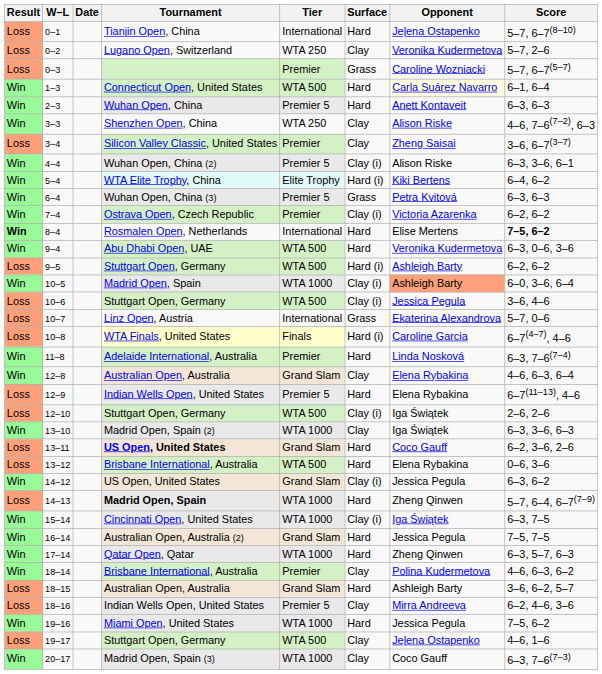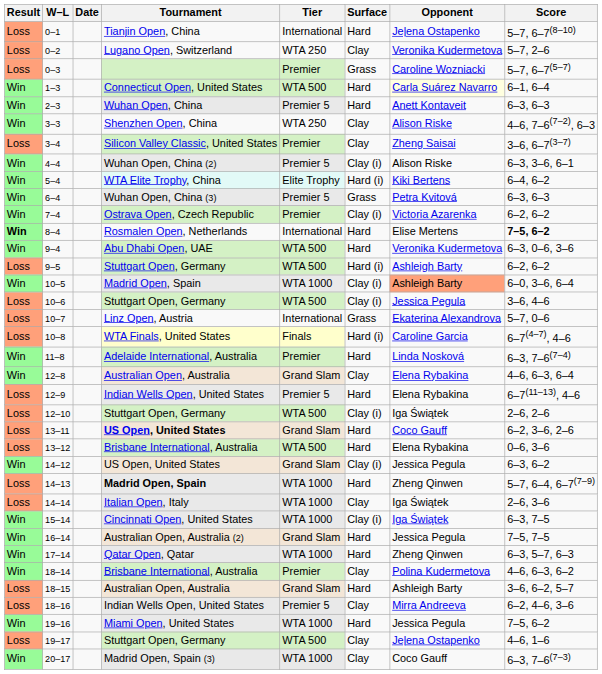 <table class="sortable wikitable nowrap">
 <tr>
 <th>Result</th>
 <th class=unsortable>W–L</th>
 <th>Date</th>
 <th>Tournament</th>
 <th>Tier</th>
 <th>Surface</th>
 <th>Opponent</th>
 <th class=unsortable>Score</th>
 </tr>
 <tr>
 <td style=background:#ffa07a>Loss</td>
 <td><small>0–1</small></td>
 <td><a href='#'></a></td>
 <td><a href='#'>Tianjin Open</a>, China</td>
 <td>International</td>
 <td>Hard</td>
 <td> <a href='#'>Jeļena Ostapenko</a></td>
 <td>5–7, 6–7<sup>(8–10)</sup></td>
 </tr>
 <tr>
 <td style=background:#ffa07a>Loss</td>
 <td><small>0–2</small></td>
 <td><a href='#'></a></td>
 <td><a href='#'>Lugano Open</a>, Switzerland</td>
 <td>WTA 250</td>
 <td>Clay</td>
 <td> <a href='#'>Veronika Kudermetova</a></td>
 <td>5–7, 2–6</td>
 </tr>
 <tr>
 <td style=background:#ffa07a>Loss</td>
 <td><small>0–3</small></td>
 <td><a href='#'></a></td>
 <td style=background:#d4f1c5></td>
 <td style=background:#d4f1c5>Premier</td>
 <td>Grass</td>
 <td> <a href='#'>Caroline Wozniacki</a></td>
 <td>5–7, 6–7<sup>(5–7)</sup></td>
 </tr>
 <tr>
 <td style=background:#98fb98>Win</td>
 <td><small>1–3</small></td>
 <td><a href='#'></a></td>
 <td style=background:#d4f1c5><a href='#'>Connecticut Open</a>, United States</td>
 <td style=background:#d4f1c5>WTA 500</td>
 <td>Hard</td>
 <td style="background: lightyellow;"> <a href='#'>Carla Suárez Navarro</a></td>
 <td>6–1, 6–4</td>
 </tr>
 <tr>
 <td style=background:#98fb98>Win</td>
 <td><small>2–3</small></td>
 <td><a href='#'></a></td>
 <td style=background:#e9e9e9><a href='#'>Wuhan Open</a>, China</td>
 <td style=background:#e9e9e9>Premier 5</td>
 <td>Hard</td>
 <td> <a href='#'>Anett Kontaveit</a></td>
 <td>6–3, 6–3</td>
 </tr>
 <tr>
 <td style=background:#98fb98>Win</td>
 <td><small>3–3</small></td>
 <td><a href='#'></a></td>
 <td><a href='#'>Shenzhen Open</a>, China</td>
 <td>WTA 250</td>
 <td>Clay</td>
 <td> <a href='#'>Alison Riske</a></td>
 <td>4–6, 7–6<sup>(7–2)</sup>, 6–3</td>
 </tr>
 <tr>
 <td style=background:#ffa07a>Loss</td>
 <td><small>3–4</small></td>
 <td><a href='#'></a></td>
 <td style=background:#d4f1c5><a href='#'>Silicon Valley Classic</a>, United States</td>
 <td style=background:#d4f1c5>Premier</td>
 <td>Clay</td>
 <td> <a href='#'>Zheng Saisai</a></td>
 <td>3–6, 6–7<sup>(3–7)</sup></td>
 </tr>
 <tr>
 <td style=background:#98fb98>Win</td>
 <td><small>4–4</small></td>
 <td><a href='#'></a></td>
 <td style=background:#e9e9e9>Wuhan Open, China <small>(2)</small></td>
 <td style=background:#e9e9e9>Premier 5</td>
 <td>Clay (i)</td>
 <td> Alison Riske</td>
 <td>6–3, 3–6, 6–1</td>
 </tr>
 <tr>
 <td style=background:#98fb98>Win</td>
 <td><small>5–4</small></td>
 <td><a href='#'></a></td>
 <td style=background:#e2faf7><a href='#'>WTA Elite Trophy</a>, China</td>
 <td style=background:#e2faf7>Elite Trophy</td>
 <td>Hard (i)</td>
 <td> <a href='#'>Kiki Bertens</a></td>
 <td>6–4, 6–2</td>
 </tr>
 <tr>
 <td style=background:#98fb98>Win</td>
 <td><small>6–4</small></td>
 <td><a href='#'></a></td>
 <td style=background:#e9e9e9>Wuhan Open, China <small>(3)</small></td>
 <td style=background:#e9e9e9>Premier 5</td>
 <td>Grass</td>
 <td> <a href='#'>Petra Kvitová</a></td>
 <td>6–3, 6–3</td>
 </tr>
 <tr>
 <td style=background:#98fb98>Win</td>
 <td><small>7–4</small></td>
 <td><a href='#'></a></td>
 <td style=background:#d4f1c5><a href='#'>Ostrava Open</a>, Czech Republic</td>
 <td style=background:#d4f1c5>Premier</td>
 <td>Clay (i)</td>
 <td> <a href='#'>Victoria Azarenka</a></td>
 <td>6–2, 6–2</td>
 </tr>
 <tr>
 <td style=background:#98fb98><strong>Win</strong></td>
 <td><small>8–4</small></td>
 <td><a href='#'></a></td>
 <td><a href='#'>Rosmalen Open</a>, Netherlands</td>
 <td>International</td>
 <td>Hard</td>
 <td> Elise Mertens</td>
 <td><strong>7–5, 6–2</strong></td>
 </tr>
 <tr>
 <td style=background:#98fb98>Win</td>
 <td><small>9–4</small></td>
 <td><a href='#'></a></td>
 <td style=background:#d4f1c5><a href='#'>Abu Dhabi Open</a>, UAE</td>
 <td style=background:#d4f1c5>WTA 500</td>
 <td>Hard</td>
 <td> <a href='#'>Veronika Kudermetova</a></td>
 <td>6–3, 0–6, 3–6</td>
 </tr>
 <tr>
 <td style=background:#ffa07a>Loss</td>
 <td><small>9–5</small></td>
 <td><a href='#'></a></td>
 <td style=background:#d4f1c5><a href='#'>Stuttgart Open</a>, Germany</td>
 <td style=background:#d4f1c5>WTA 500</td>
 <td>Hard (i)</td>
 <td> <a href='#'>Ashleigh Barty</a></td>
 <td>6–2, 6–2</td>
 </tr>
 <tr>
 <td style=background:#98fb98>Win</td>
 <td><small>10–5</small></td>
 <td><a href='#'></a></td>
 <td style=background:#e9e9e9><a href='#'>Madrid Open</a>, Spain</td>
 <td style=background:#e9e9e9>WTA 1000</td>
 <td>Clay (i)</td>
 <td style="background: lightsalmon;"> Ashleigh Barty</td>
 <td>6–0, 3–6, 6–4</td>
 </tr>
 <tr>
 <td style=background:#ffa07a>Loss</td>
 <td><small>10–6</small></td>
 <td><a href='#'></a></td>
 <td style=background:#d4f1c5>Stuttgart Open, Germany</td>
 <td style=background:#d4f1c5>WTA 500</td>
 <td>Clay (i)</td>
 <td> <a href='#'>Jessica Pegula</a></td>
 <td>3–6, 4–6</td>
 </tr>
 <tr>
 <td style=background:#ffa07a>Loss</td>
 <td><small>10–7</small></td>
 <td><a href='#'></a></td>
 <td><a href='#'>Linz Open</a>, Austria</td>
 <td>International</td>
 <td>Grass</td>
 <td> <a href='#'>Ekaterina Alexandrova</a></td>
 <td>5–7, 0–6</td>
 </tr>
 <tr>
 <td style=background:#ffa07a>Loss</td>
 <td><small>10–8</small></td>
 <td><a href='#'></a></td>
 <td style=background:#ffffcc><a href='#'>WTA Finals</a>, United States</td>
 <td style=background:#ffffcc>Finals</td>
 <td>Hard (i)</td>
 <td> <a href='#'>Caroline Garcia</a></td>
 <td>6–7<sup>(4–7)</sup>, 4–6</td>
 </tr>
 <tr>
 <td style=background:#98fb98>Win</td>
 <td><small>11–8</small></td>
 <td><a href='#'></a></td>
 <td style=background:#d4f1c5><a href='#'>Adelaide International</a>, Australia</td>
 <td style=background:#d4f1c5>Premier</td>
 <td>Hard</td>
 <td> <a href='#'>Linda Nosková</a></td>
 <td>6–3, 7–6<sup>(7–4)</sup></td>
 </tr>
 <tr>
 <td style=background:#98fb98>Win</td>
 <td><small>12–8</small></td>
 <td><a href='#'></a></td>
 <td style=background:#f3e6d7><a href='#'>Australian Open</a>, Australia</td>
 <td style=background:#f3e6d7>Grand Slam</td>
 <td>Clay</td>
 <td> <a href='#'>Elena Rybakina</a></td>
 <td>4–6, 6–3, 6–4</td>
 </tr>
 <tr>
 <td style=background:#ffa07a>Loss</td>
 <td><small>12–9</small></td>
 <td><a href='#'></a></td>
 <td style=background:#e9e9e9><a href='#'>Indian Wells Open</a>, United States</td>
 <td style=background:#e9e9e9>Premier 5</td>
 <td>Hard</td>
 <td> Elena Rybakina</td>
 <td>6–7<sup>(11–13)</sup>, 4–6</td>
 </tr>
 <tr>
 <td style=background:#ffa07a>Loss</td>
 <td><small>12–10</small></td>
 <td><a href='#'></a></td>
 <td style=background:#d4f1c5>Stuttgart Open, Germany</td>
 <td style=background:#d4f1c5>WTA 500</td>
 <td>Clay (i)</td>
 <td> Iga Świątek</td>
 <td>2–6, 2–6</td>
 </tr>
 <tr>
-<td style=background:#98fb98>Win</td>
-<td><small>13–10</small></td>
-<td><a href='#'></a></td>
-<td style=background:#e9e9e9>Madrid Open, Spain <small>(2)</small></td>
-<td style=background:#e9e9e9>WTA 1000</td>
-<td>Clay</td>
-<td> Iga Świątek</td>
-<td>6–3, 3–6, 6–3</td>
-</tr>
-<tr>
 <td style=background:#ffa07a>Loss</td>
 <td><small>13–11</small></td>
 <td><a href='#'></a></td>
 <td style=background:#f3e6d7><strong><a href='#'>US Open</a>, United States</strong></td>
 <td style=background:#f3e6d7>Grand Slam</td>
 <td>Hard</td>
 <td> <a href='#'>Coco Gauff</a></td>
 <td>6–2, 3–6, 2–6</td>
 </tr>
 <tr>
 <td style=background:#ffa07a>Loss</td>
 <td><small>13–12</small></td>
 <td><a href='#'></a></td>
 <td style=background:#d4f1c5><a href='#'>Brisbane International</a>, Australia</td>
 <td style=background:#d4f1c5>WTA 500</td>
 <td>Hard</td>
 <td> Elena Rybakina</td>
 <td>0–6, 3–6</td>
 </tr>
 <tr>
 <td style=background:#98fb98>Win</td>
 <td><small>14–12</small></td>
 <td><a href='#'></a></td>
 <td style=background:#f3e6d7>US Open, United States</td>
 <td style=background:#f3e6d7>Grand Slam</td>
 <td>Clay (i)</td>
 <td> Jessica Pegula</td>
 <td>6–3, 6–2</td>
 </tr>
 <tr>
 <td style=background:#ffa07a>Loss</td>
 <td><small>14–13</small></td>
 <td><a href='#'></a></td>
 <td style=background:#e9e9e9><strong>Madrid Open, Spain</strong></td>
 <td style=background:#e9e9e9>WTA 1000</td>
 <td>Hard</td>
 <td> Zheng Qinwen</td>
 <td>5–7, 6–4, 6–7<sup>(7–9)</sup></td>
+</tr>
+<tr>
+<td style=background:#ffa07a>Loss</td>
+<td><small>14–14</small></td>
+<td><a href='#'></a></td>
+<td bgcolor=e9e9e9><a href='#'>Italian Open</a>, Italy</td>
+<td bgcolor=e9e9e9>WTA 1000</td>
+<td>Clay</td>
+<td> Iga Świątek</td>
+<td>2–6, 3–6</td>
 </tr>
 <tr>
 <td style=background:#98fb98>Win</td>
 <td><small>15–14</small></td>
 <td><a href='#'></a></td>
 <td bgcolor=e9e9e9><a href='#'>Cincinnati Open</a>, United States</td>
 <td bgcolor=e9e9e9>WTA 1000</td>
 <td>Clay (i)</td>
 <td> <a href='#'>Iga Świątek</a></td>
 <td>6–3, 7–5</td>
 </tr>
 <tr>
 <td style=background:#98fb98>Win</td>
 <td><small>16–14</small></td>
 <td><a href='#'></a></td>
 <td style=background:#f3e6d7>Australian Open, Australia <small>(2)</small></td>
 <td style=background:#f3e6d7>Grand Slam</td>
 <td>Hard</td>
 <td> Jessica Pegula</td>
 <td>7–5, 7–5</td>
 </tr>
 <tr>
 <td style=background:#98fb98>Win</td>
 <td><small>17–14</small></td>
 <td><a href='#'></a></td>
 <td style=background:#e9e9e9><a href='#'>Qatar Open</a>, Qatar</td>
 <td style=background:#e9e9e9>WTA 1000</td>
 <td>Hard</td>
 <td> Zheng Qinwen</td>
 <td>6–3, 5–7, 6–3</td>
 </tr>
 <tr>
 <td style=background:#98fb98>Win</td>
 <td><small>18–14</small></td>
 <td><a href='#'></a></td>
 <td style=background:#d4f1c5><a href='#'>Brisbane International</a>, Australia</td>
 <td style=background:#d4f1c5>Premier</td>
 <td>Clay</td>
 <td> <a href='#'>Polina Kudermetova</a></td>
 <td>4–6, 6–3, 6–2</td>
 </tr>
 <tr>
 <td style=background:#ffa07a>Loss</td>
 <td><small>18–15</small></td>
 <td><a href='#'></a></td>
 <td style=background:#f3e6d7>Australian Open, Australia</td>
 <td style=background:#f3e6d7>Grand Slam</td>
 <td>Hard</td>
 <td> Ashleigh Barty</td>
 <td>3–6, 6–2, 5–7</td>
 </tr>
 <tr>
 <td style=background:#ffa07a>Loss</td>
 <td><small>18–16</small></td>
 <td><a href='#'></a></td>
 <td style=background:#e9e9e9>Indian Wells Open, United States</td>
 <td style=background:#e9e9e9>Premier 5</td>
 <td>Clay</td>
 <td> <a href='#'>Mirra Andreeva</a></td>
 <td>6–2, 4–6, 3–6</td>
 </tr>
 <tr>
 <td style=background:#98fb98>Win</td>
 <td><small>19–16</small></td>
 <td><a href='#'></a></td>
 <td style=background:#e9e9e9><a href='#'>Miami Open</a>, United States</td>
 <td style=background:#e9e9e9>WTA 1000</td>
 <td>Hard</td>
 <td> Jessica Pegula</td>
 <td>7–5, 6–2</td>
 </tr>
 <tr>
 <td style=background:#ffa07a>Loss</td>
 <td><small>19–17</small></td>
 <td><a href='#'></a></td>
 <td style=background:#d4f1c5>Stuttgart Open, Germany</td>
 <td style=background:#d4f1c5>WTA 500</td>
 <td>Clay</td>
 <td> <a href='#'>Jeļena Ostapenko</a></td>
 <td>4–6, 1–6</td>
 </tr>
 <tr>
 <td style=background:#98fb98>Win</td>
 <td><small>20–17</small></td>
 <td><a href='#'></a></td>
 <td style=background:#e9e9e9>Madrid Open, Spain <small>(3)</small></td>
 <td style=background:#e9e9e9>WTA 1000</td>
 <td>Clay</td>
 <td> Coco Gauff</td>
 <td>6–3, 7–6<sup>(7–3)</sup></td>
 </tr>
 </table>
